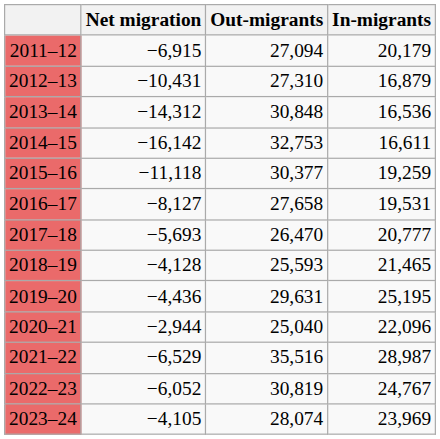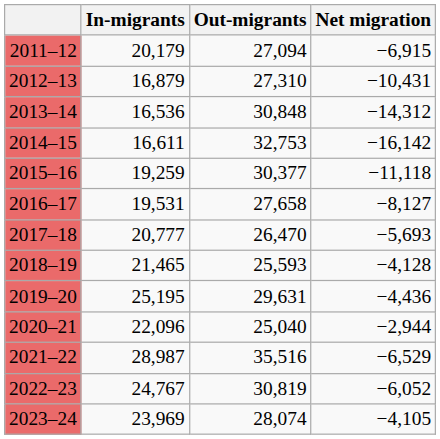 <table class="wikitable">
 <tr>
 <th></th>
+<th>In-migrants</th>
+<th>Out-migrants</th>
 <th>Net migration</th>
-<th>Out-migrants</th>
-<th>In-migrants</th>
 </tr>
 <tr align="right">
 <td style="background: #EA6A6A;">2011–12</td>
+<td> 20,179</td>
+<td> 27,094</td>
 <td> −6,915</td>
-<td> 27,094</td>
-<td> 20,179</td>
 </tr>
 <tr align="right">
 <td style="background: #EA6A6A;">2012–13</td>
+<td> 16,879</td>
+<td> 27,310</td>
 <td> −10,431</td>
-<td> 27,310</td>
-<td> 16,879</td>
 </tr>
 <tr align="right">
 <td style="background: #EA6A6A;">2013–14</td>
+<td> 16,536</td>
+<td> 30,848</td>
 <td> −14,312</td>
-<td> 30,848</td>
-<td> 16,536</td>
 </tr>
 <tr align="right">
 <td style="background: #EA6A6A;">2014–15</td>
+<td> 16,611</td>
+<td> 32,753</td>
 <td> −16,142</td>
-<td> 32,753</td>
-<td> 16,611</td>
 </tr>
 <tr align="right">
 <td style="background: #EA6A6A;">2015–16</td>
+<td> 19,259</td>
+<td> 30,377</td>
 <td> −11,118</td>
-<td> 30,377</td>
-<td> 19,259</td>
 </tr>
 <tr align="right">
 <td style="background: #EA6A6A;">2016–17</td>
+<td> 19,531</td>
+<td> 27,658</td>
 <td> −8,127</td>
-<td> 27,658</td>
-<td> 19,531</td>
 </tr>
 <tr align="right">
 <td style="background: #EA6A6A;">2017–18</td>
+<td> 20,777</td>
+<td> 26,470</td>
 <td> −5,693</td>
-<td> 26,470</td>
-<td> 20,777</td>
 </tr>
 <tr align="right">
 <td style="background: #EA6A6A;">2018–19</td>
+<td> 21,465</td>
+<td> 25,593</td>
 <td> −4,128</td>
-<td> 25,593</td>
-<td> 21,465</td>
 </tr>
 <tr align="right">
 <td style="background: #EA6A6A;">2019–20</td>
+<td> 25,195</td>
+<td> 29,631</td>
 <td> −4,436</td>
-<td> 29,631</td>
-<td> 25,195</td>
 </tr>
 <tr align="right">
 <td style="background: #EA6A6A;">2020–21</td>
+<td> 22,096</td>
+<td> 25,040</td>
 <td> −2,944</td>
-<td> 25,040</td>
-<td> 22,096</td>
 </tr>
 <tr align="right">
 <td style="background: #EA6A6A;">2021–22</td>
+<td> 28,987</td>
+<td> 35,516</td>
 <td> −6,529</td>
-<td> 35,516</td>
-<td> 28,987</td>
 </tr>
 <tr align="right">
 <td style="background: #EA6A6A;">2022–23</td>
+<td> 24,767</td>
+<td> 30,819</td>
 <td> −6,052</td>
-<td> 30,819</td>
-<td> 24,767</td>
 </tr>
 <tr align="right">
 <td style="background: #EA6A6A;">2023–24</td>
+<td> 23,969</td>
+<td> 28,074</td>
 <td> −4,105</td>
-<td> 28,074</td>
-<td> 23,969</td>
 </tr>
 </table>
